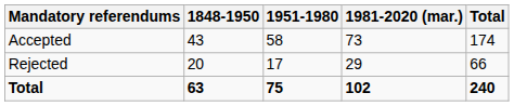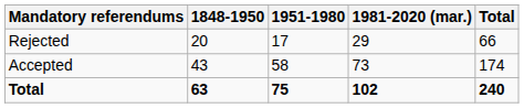 <table class="wikitable">
 <tr>
 <th>Mandatory referendums</th>
 <th>1848-1950</th>
 <th>1951-1980</th>
 <th>1981-2020 (mar.)</th>
 <th>Total</th>
 </tr>
 <tr>
+<td>Rejected</td>
+<td>20</td>
+<td>17</td>
+<td>29</td>
+<td>66</td>
+</tr>
+<tr>
 <td>Accepted</td>
 <td>43</td>
 <td>58</td>
 <td>73</td>
 <td>174</td>
-</tr>
-<tr>
-<td>Rejected</td>
-<td>20</td>
-<td>17</td>
-<td>29</td>
-<td>66</td>
 </tr>
 <tr>
 <td><strong>Total</strong></td>
 <td><strong>63</strong></td>
 <td><strong>75</strong></td>
 <td><strong>102</strong></td>
 <td><strong>240</strong></td>
 </tr>
 </table>
